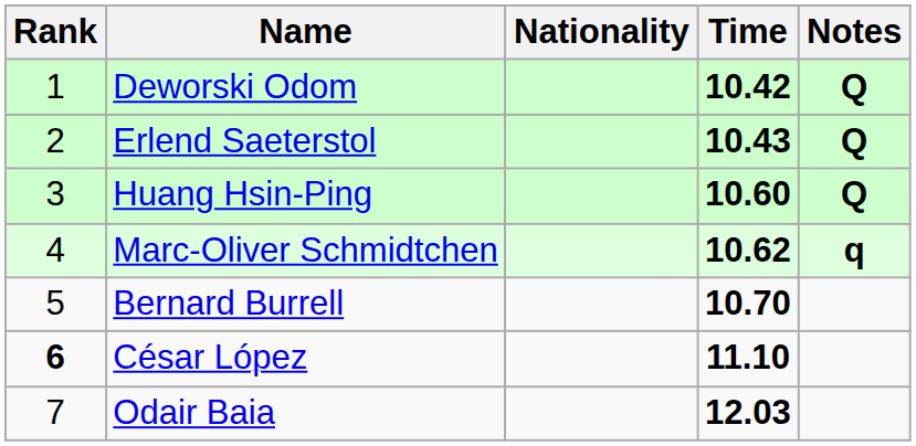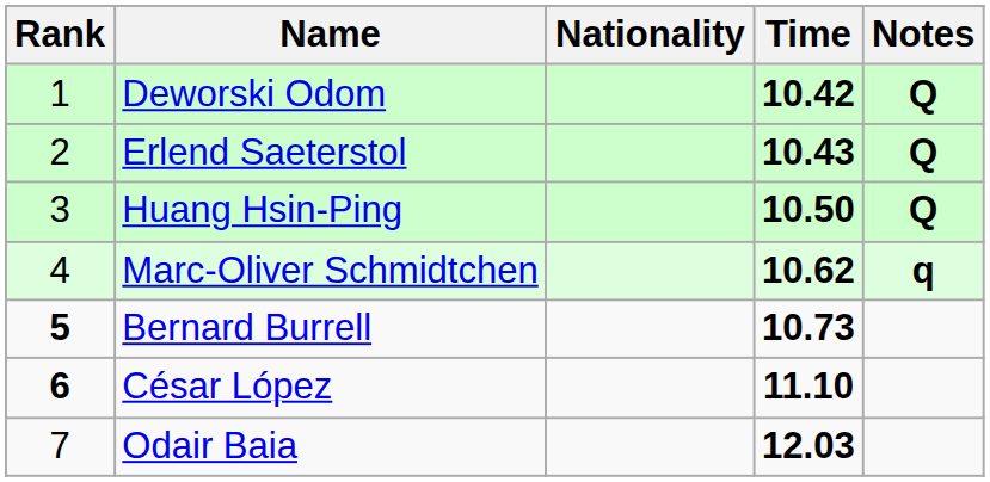 <table class="wikitable sortable" style="text-align:center">
 <tr>
 <th>Rank</th>
 <th>Name</th>
 <th>Nationality</th>
 <th>Time</th>
 <th>Notes</th>
 </tr>
 <tr bgcolor=ccffcc>
 <td>1</td>
 <td align=left><a href='#'>Deworski Odom</a></td>
 <td align=left></td>
 <td><strong>10.42</strong></td>
 <td><strong>Q</strong></td>
 </tr>
 <tr bgcolor=ccffcc>
 <td>2</td>
 <td align=left><a href='#'>Erlend Saeterstol</a></td>
 <td align=left></td>
 <td><strong>10.43</strong></td>
 <td><strong>Q</strong></td>
 </tr>
 <tr bgcolor=ccffcc>
 <td>3</td>
 <td align=left><a href='#'>Huang Hsin-Ping</a></td>
 <td align=left></td>
-<td><strong>10.60</strong></td>
+<td><strong>10.50</strong></td>
 <td><strong>Q</strong></td>
 </tr>
 <tr bgcolor=ddffdd>
 <td>4</td>
 <td align=left><a href='#'>Marc-Oliver Schmidtchen</a></td>
 <td align=left></td>
 <td><strong>10.62</strong></td>
 <td><strong>q</strong></td>
 </tr>
 <tr>
-<td>5</td>
+<td><strong>5</strong></td>
 <td align=left><a href='#'>Bernard Burrell</a></td>
 <td align=left></td>
-<td><strong>10.70</strong></td>
+<td><strong>10.73</strong></td>
 <td></td>
 </tr>
 <tr>
 <td><strong>6</strong></td>
 <td align=left><a href='#'>César López</a></td>
 <td align=left></td>
 <td><strong>11.10</strong></td>
 <td></td>
 </tr>
 <tr>
 <td>7</td>
 <td align=left><a href='#'>Odair Baia</a></td>
 <td align=left></td>
 <td><strong>12.03</strong></td>
 <td></td>
 </tr>
 </table>
